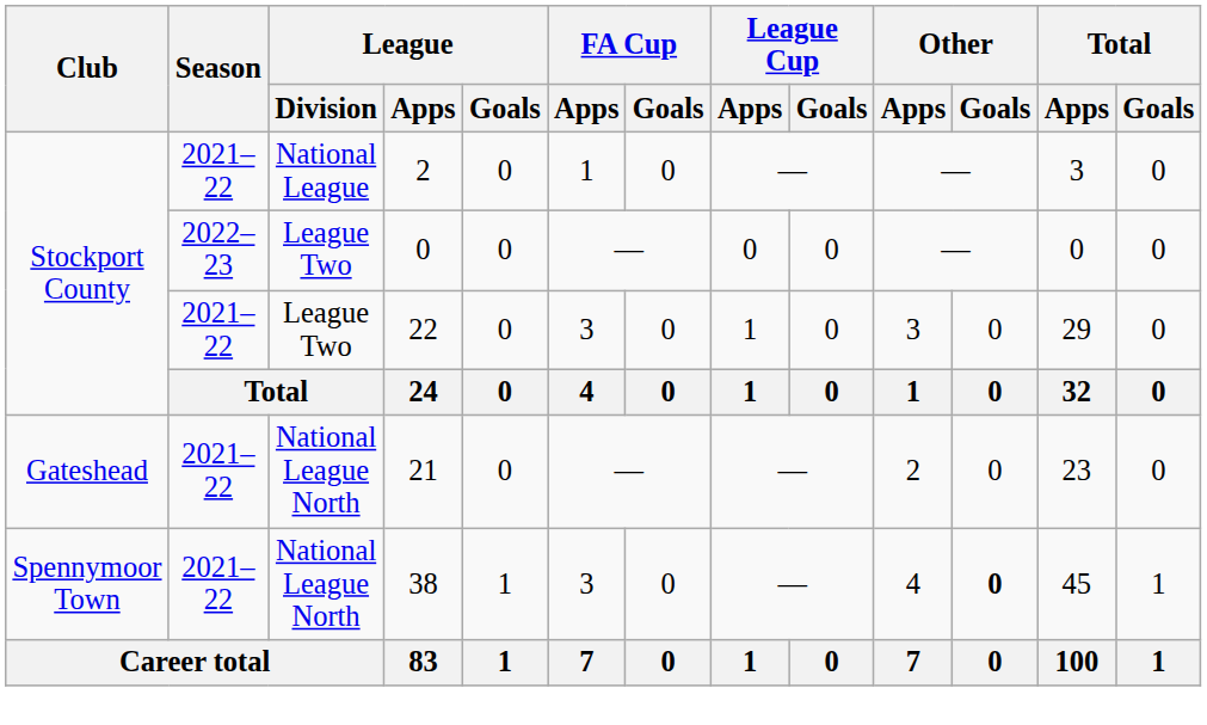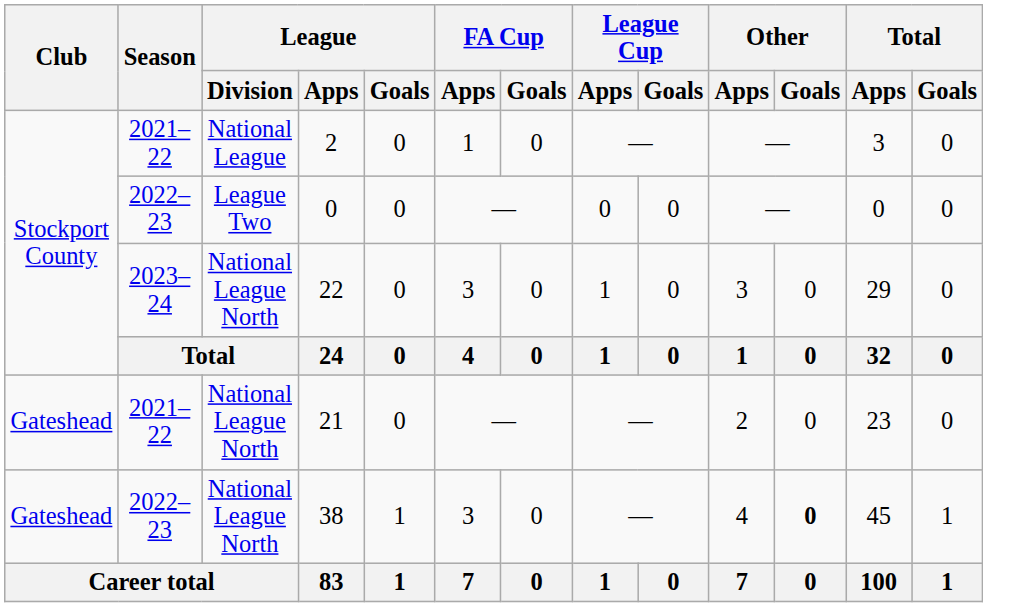 <table class="wikitable" style="text-align: center">
 <tr>
 <th rowspan="2">Club</th>
 <th rowspan="2">Season</th>
 <th colspan="3">League</th>
 <th colspan="2"><a href='#'>FA Cup</a></th>
 <th colspan="2"><a href='#'>League Cup</a></th>
 <th colspan="2">Other</th>
 <th colspan="2">Total</th>
 </tr>
 <tr>
 <th>Division</th>
 <th>Apps</th>
 <th>Goals</th>
 <th>Apps</th>
 <th>Goals</th>
 <th>Apps</th>
 <th>Goals</th>
 <th>Apps</th>
 <th>Goals</th>
 <th>Apps</th>
 <th>Goals</th>
 </tr>
 <tr>
 <td rowspan="4"><a href='#'>Stockport County</a></td>
 <td><a href='#'>2021–22</a></td>
 <td><a href='#'>National League</a></td>
 <td>2</td>
 <td>0</td>
 <td>1</td>
 <td>0</td>
 <td colspan="2">—</td>
 <td colspan="2">—</td>
 <td>3</td>
 <td>0</td>
 </tr>
 <tr>
 <td><a href='#'>2022–23</a></td>
 <td><a href='#'>League Two</a></td>
 <td>0</td>
 <td>0</td>
 <td colspan="2">—</td>
 <td>0</td>
 <td>0</td>
 <td colspan="2">—</td>
 <td>0</td>
 <td>0</td>
 </tr>
 <tr>
-<td><a href='#'>2021–22</a></td>
-<td>League Two</td>
+<td><a href='#'>2023–24</a></td>
+<td><a href='#'>National League North</a></td>
 <td>22</td>
 <td>0</td>
 <td>3</td>
 <td>0</td>
 <td>1</td>
 <td>0</td>
 <td>3</td>
 <td>0</td>
 <td>29</td>
 <td>0</td>
 </tr>
 <tr>
 <th colspan="2">Total</th>
 <th>24</th>
 <th>0</th>
 <th>4</th>
 <th>0</th>
 <th>1</th>
 <th>0</th>
 <th>1</th>
 <th>0</th>
 <th>32</th>
 <th>0</th>
 </tr>
 <tr>
 <td><a href='#'>Gateshead</a></td>
 <td><a href='#'>2021–22</a></td>
 <td><a href='#'>National League North</a></td>
 <td>21</td>
 <td>0</td>
 <td colspan="2">—</td>
 <td colspan="2">—</td>
 <td>2</td>
 <td>0</td>
 <td>23</td>
 <td>0</td>
 </tr>
 <tr>
-<td><a href='#'>Spennymoor Town</a></td>
-<td><a href='#'>2021–22</a></td>
+<td><a href='#'>Gateshead</a></td>
+<td><a href='#'>2022–23</a></td>
 <td><a href='#'>National League North</a></td>
 <td>38</td>
 <td>1</td>
 <td>3</td>
 <td>0</td>
 <td colspan="2">—</td>
 <td>4</td>
 <td><strong>0</strong></td>
 <td>45</td>
 <td>1</td>
 </tr>
 <tr>
 <th colspan="3">Career total</th>
 <th>83</th>
 <th>1</th>
 <th>7</th>
 <th>0</th>
 <th>1</th>
 <th>0</th>
 <th>7</th>
 <th>0</th>
 <th>100</th>
 <th>1</th>
 </tr>
 </table>
